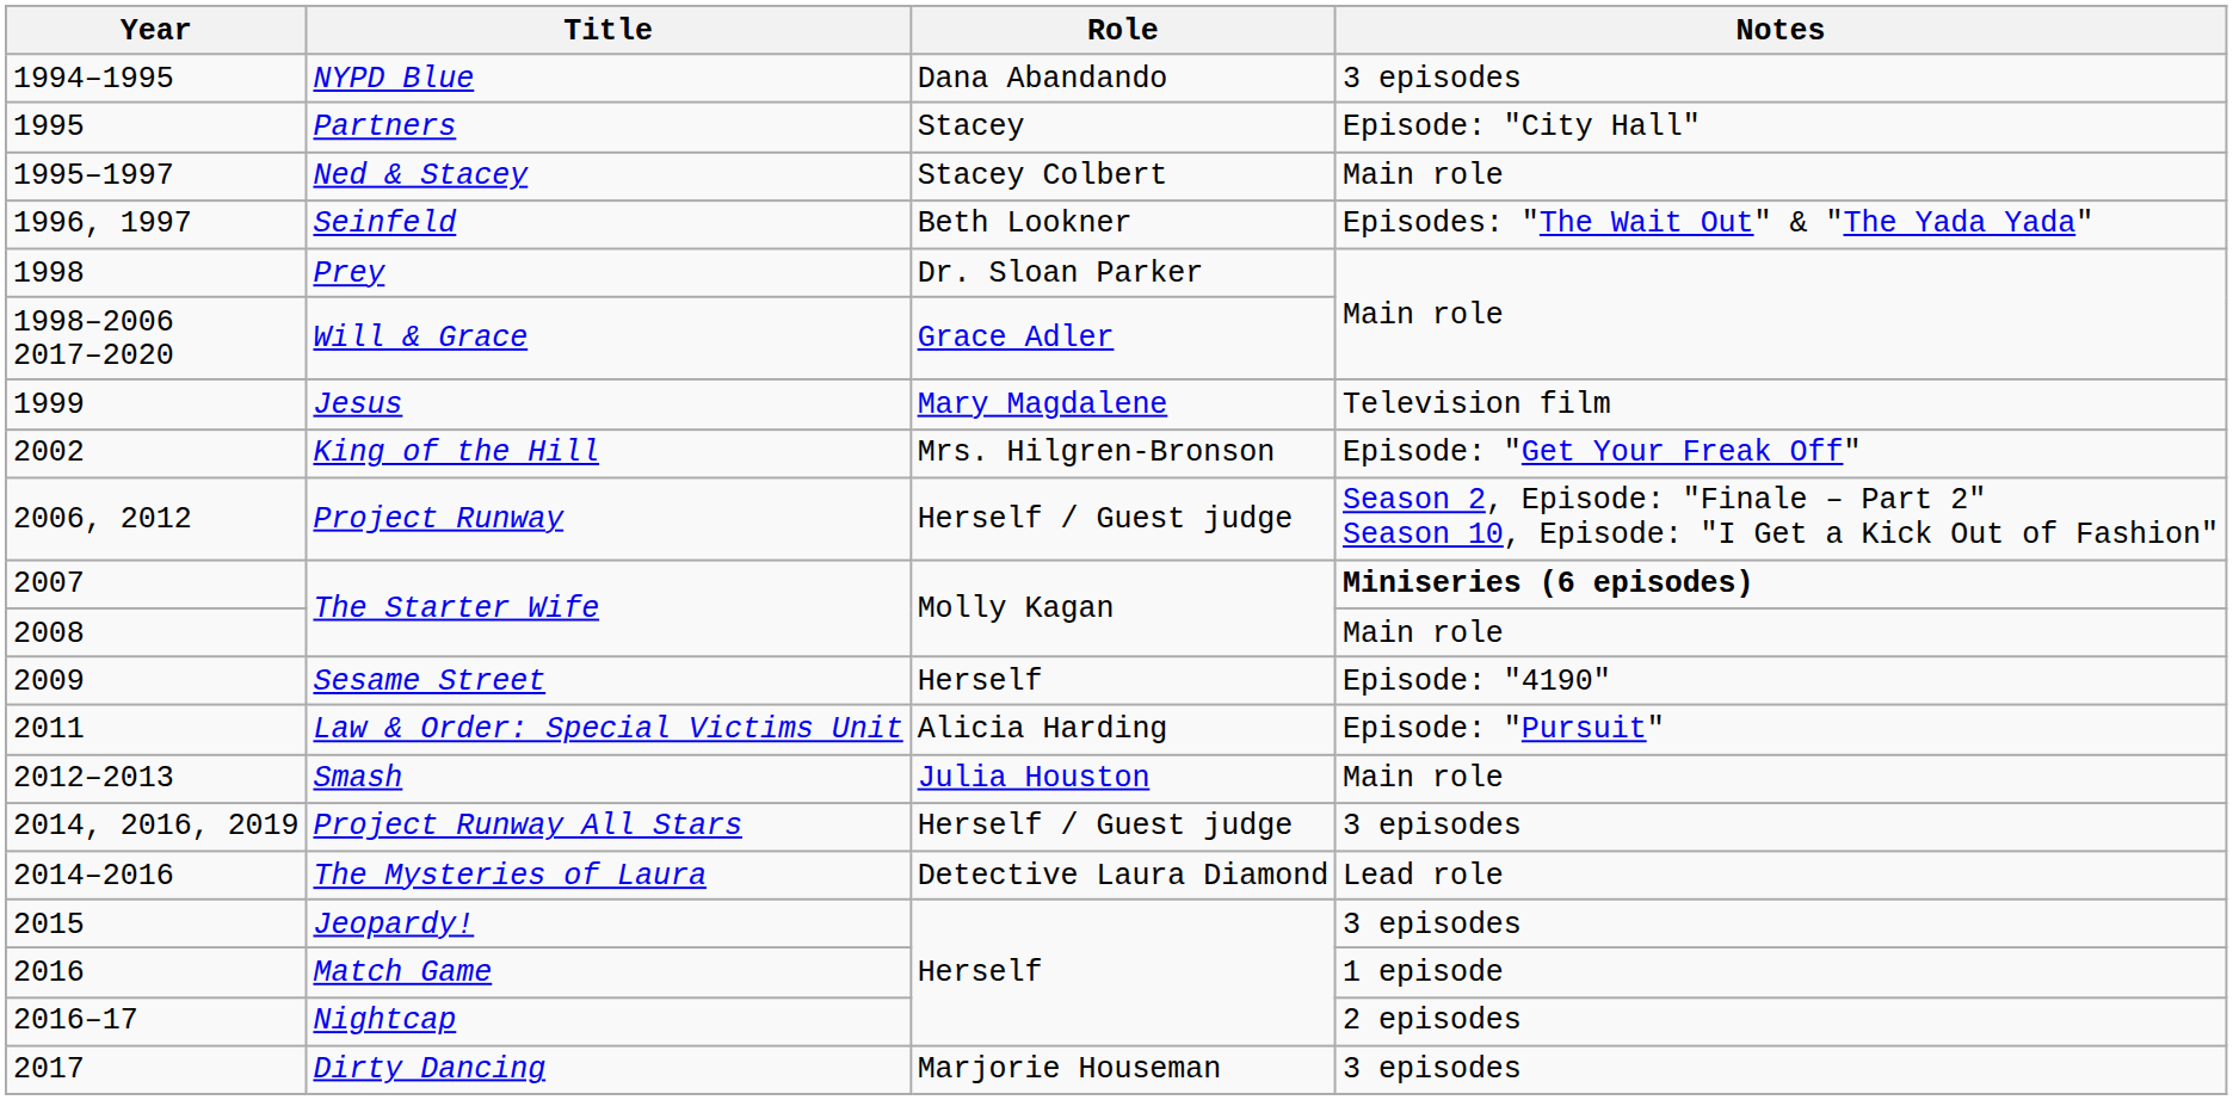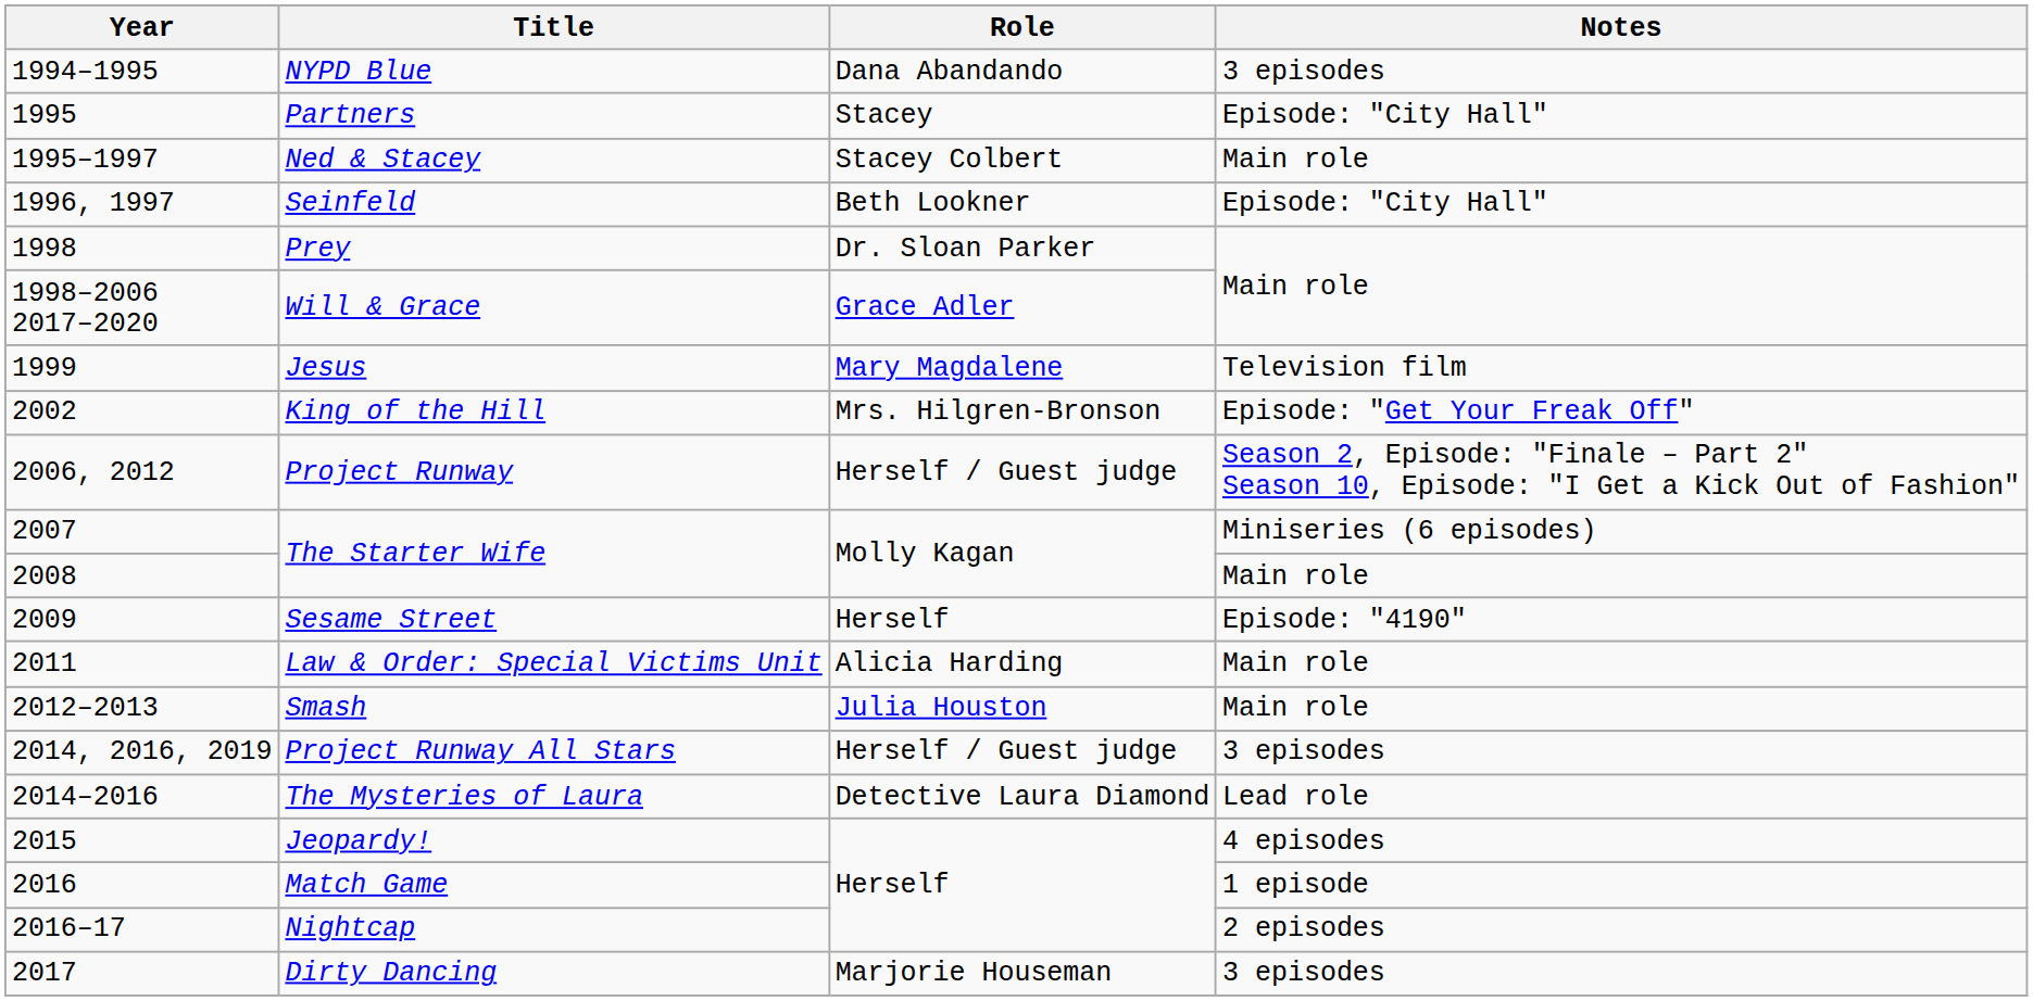 <table class="wikitable sortable">
 <tr>
 <th>Year</th>
 <th>Title</th>
 <th>Role</th>
 <th class=unsortable>Notes</th>
 </tr>
 <tr>
 <td>1994–1995</td>
 <td><em><a href='#'>NYPD Blue</a></em></td>
 <td>Dana Abandando</td>
 <td>3 episodes</td>
 </tr>
 <tr>
 <td>1995</td>
 <td><em><a href='#'>Partners</a></em></td>
 <td>Stacey</td>
 <td>Episode: "City Hall"</td>
 </tr>
 <tr>
 <td>1995–1997</td>
 <td><em><a href='#'>Ned & Stacey</a></em></td>
 <td>Stacey Colbert</td>
 <td>Main role</td>
 </tr>
 <tr>
 <td>1996, 1997</td>
 <td><em><a href='#'>Seinfeld</a></em></td>
 <td>Beth Lookner</td>
-<td>Episodes: "<a href='#'>The Wait Out</a>" & "<a href='#'>The Yada Yada</a>"</td>
+<td>Episode: "City Hall"</td>
 </tr>
 <tr>
 <td>1998</td>
 <td><em><a href='#'>Prey</a></em></td>
 <td>Dr. Sloan Parker</td>
 <td rowspan="2">Main role</td>
 </tr>
 <tr>
 <td>1998–2006<br>2017–2020</td>
 <td><em><a href='#'>Will & Grace</a></em></td>
 <td><a href='#'>Grace Adler</a></td>
 </tr>
 <tr>
 <td>1999</td>
 <td><em><a href='#'>Jesus</a></em></td>
 <td><a href='#'>Mary Magdalene</a></td>
 <td>Television film</td>
 </tr>
 <tr>
 <td>2002</td>
 <td><em><a href='#'>King of the Hill</a></em></td>
 <td>Mrs. Hilgren-Bronson</td>
 <td>Episode: "<a href='#'>Get Your Freak Off</a>"</td>
 </tr>
 <tr>
 <td>2006, 2012</td>
 <td><em><a href='#'>Project Runway</a></em></td>
 <td>Herself / Guest judge</td>
 <td><a href='#'>Season 2</a>, Episode: "Finale – Part 2"<br><a href='#'>Season 10</a>, Episode: "I Get a Kick Out of Fashion"</td>
 </tr>
 <tr>
 <td>2007</td>
 <td rowspan="2"><em><a href='#'>The Starter Wife</a></em></td>
 <td rowspan="2">Molly Kagan</td>
-<td><strong>Miniseries (6 episodes)</strong></td>
+<td>Miniseries (6 episodes)</td>
 </tr>
 <tr>
 <td>2008</td>
 <td>Main role</td>
 </tr>
 <tr>
 <td>2009</td>
 <td><em><a href='#'>Sesame Street</a></em></td>
 <td>Herself</td>
 <td>Episode: "4190"</td>
 </tr>
 <tr>
 <td>2011</td>
 <td><em><a href='#'>Law & Order: Special Victims Unit</a></em></td>
 <td>Alicia Harding</td>
-<td>Episode: "<a href='#'>Pursuit</a>"</td>
+<td>Main role</td>
 </tr>
 <tr>
 <td>2012–2013</td>
 <td><em><a href='#'>Smash</a></em></td>
 <td><a href='#'>Julia Houston</a></td>
 <td>Main role</td>
 </tr>
 <tr>
 <td>2014, 2016, 2019</td>
 <td><em><a href='#'>Project Runway All Stars</a></em></td>
 <td>Herself / Guest judge</td>
 <td>3 episodes</td>
 </tr>
 <tr>
 <td>2014–2016</td>
 <td><em><a href='#'>The Mysteries of Laura</a></em></td>
 <td>Detective Laura Diamond</td>
 <td>Lead role</td>
 </tr>
 <tr>
 <td>2015</td>
 <td><em><a href='#'>Jeopardy!</a></em></td>
 <td rowspan="3">Herself</td>
-<td>3 episodes</td>
+<td>4 episodes</td>
 </tr>
 <tr>
 <td>2016</td>
 <td><em><a href='#'>Match Game</a></em></td>
 <td>1 episode</td>
 </tr>
 <tr>
 <td>2016–17</td>
 <td><em><a href='#'>Nightcap</a></em></td>
 <td>2 episodes</td>
 </tr>
 <tr>
 <td>2017</td>
 <td><em><a href='#'>Dirty Dancing</a></em></td>
 <td>Marjorie Houseman</td>
 <td>3 episodes</td>
 </tr>
 </table>
